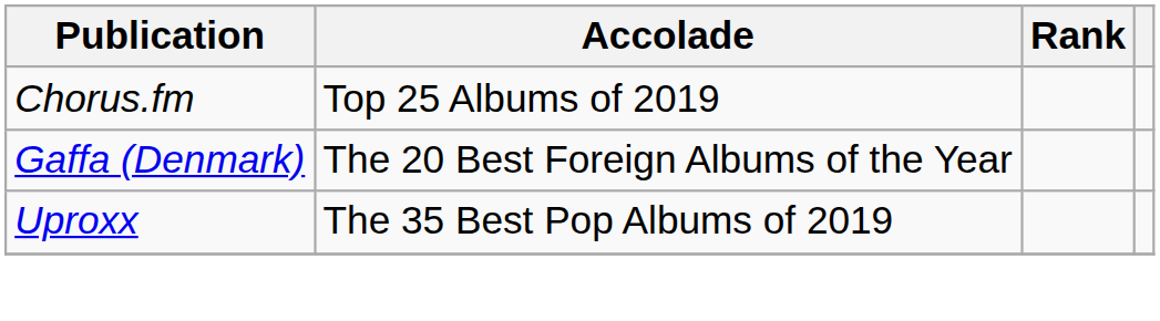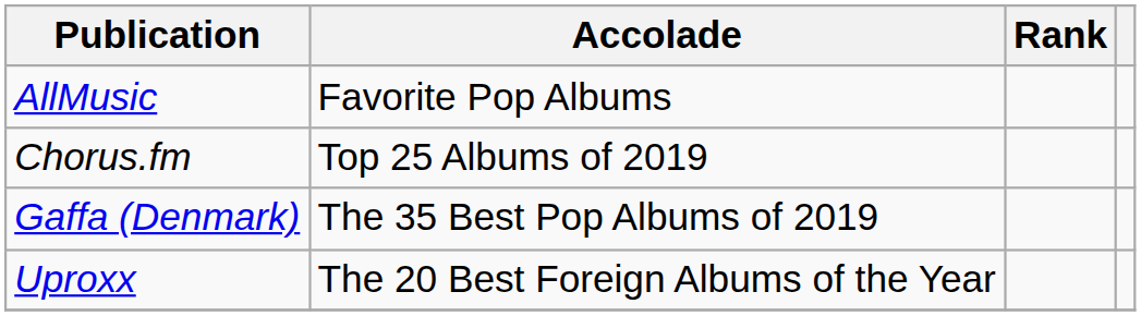 <table class="sortable wikitable">
 <tr>
 <th>Publication</th>
 <th>Accolade</th>
 <th>Rank</th>
 <th class="unsortable"></th>
+</tr>
+<tr>
+<td><em><a href='#'>AllMusic</a></em></td>
+<td>Favorite Pop Albums</td>
+<td></td>
+<td></td>
 </tr>
 <tr>
 <td><em>Chorus.fm</em></td>
 <td>Top 25 Albums of 2019</td>
 <td></td>
 <td></td>
 </tr>
 <tr>
 <td><em><a href='#'>Gaffa (Denmark)</a></em></td>
-<td>The 20 Best Foreign Albums of the Year</td>
+<td>The 35 Best Pop Albums of 2019</td>
 <td></td>
 <td></td>
 </tr>
 <tr>
 <td><em><a href='#'>Uproxx</a></em></td>
-<td>The 35 Best Pop Albums of 2019</td>
+<td>The 20 Best Foreign Albums of the Year</td>
 <td></td>
 <td></td>
 </tr>
 <tr>
 </tr>
 </table>
